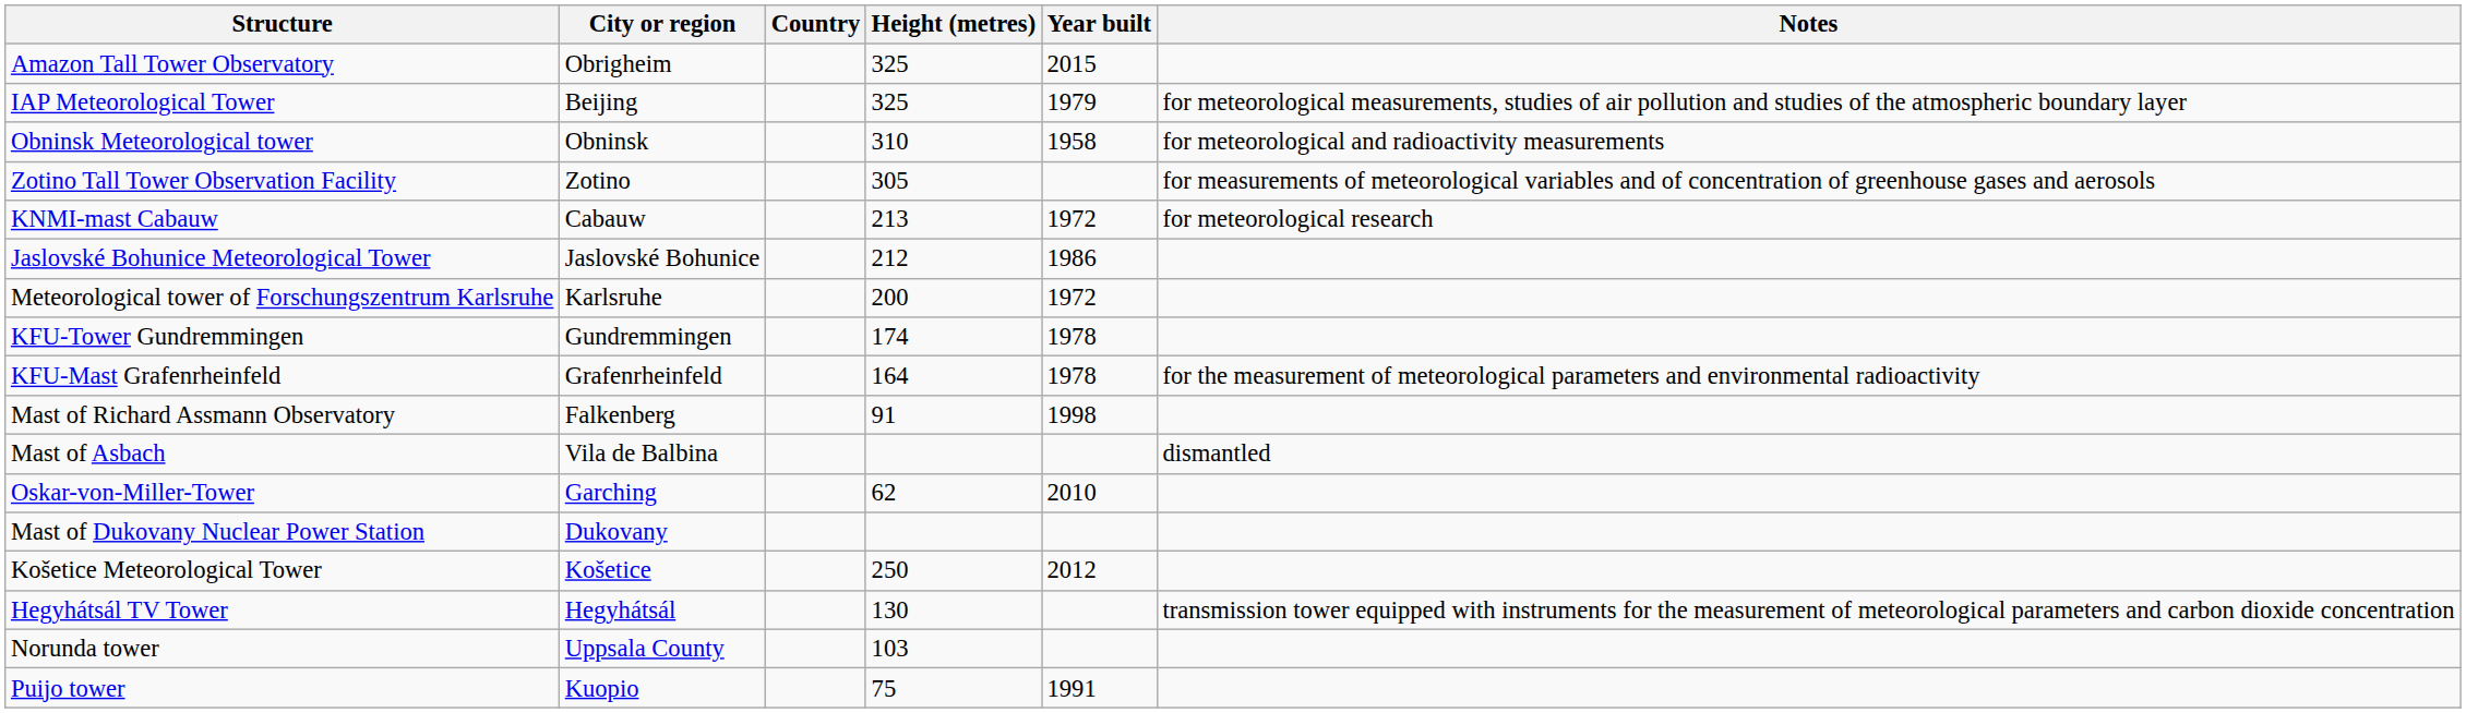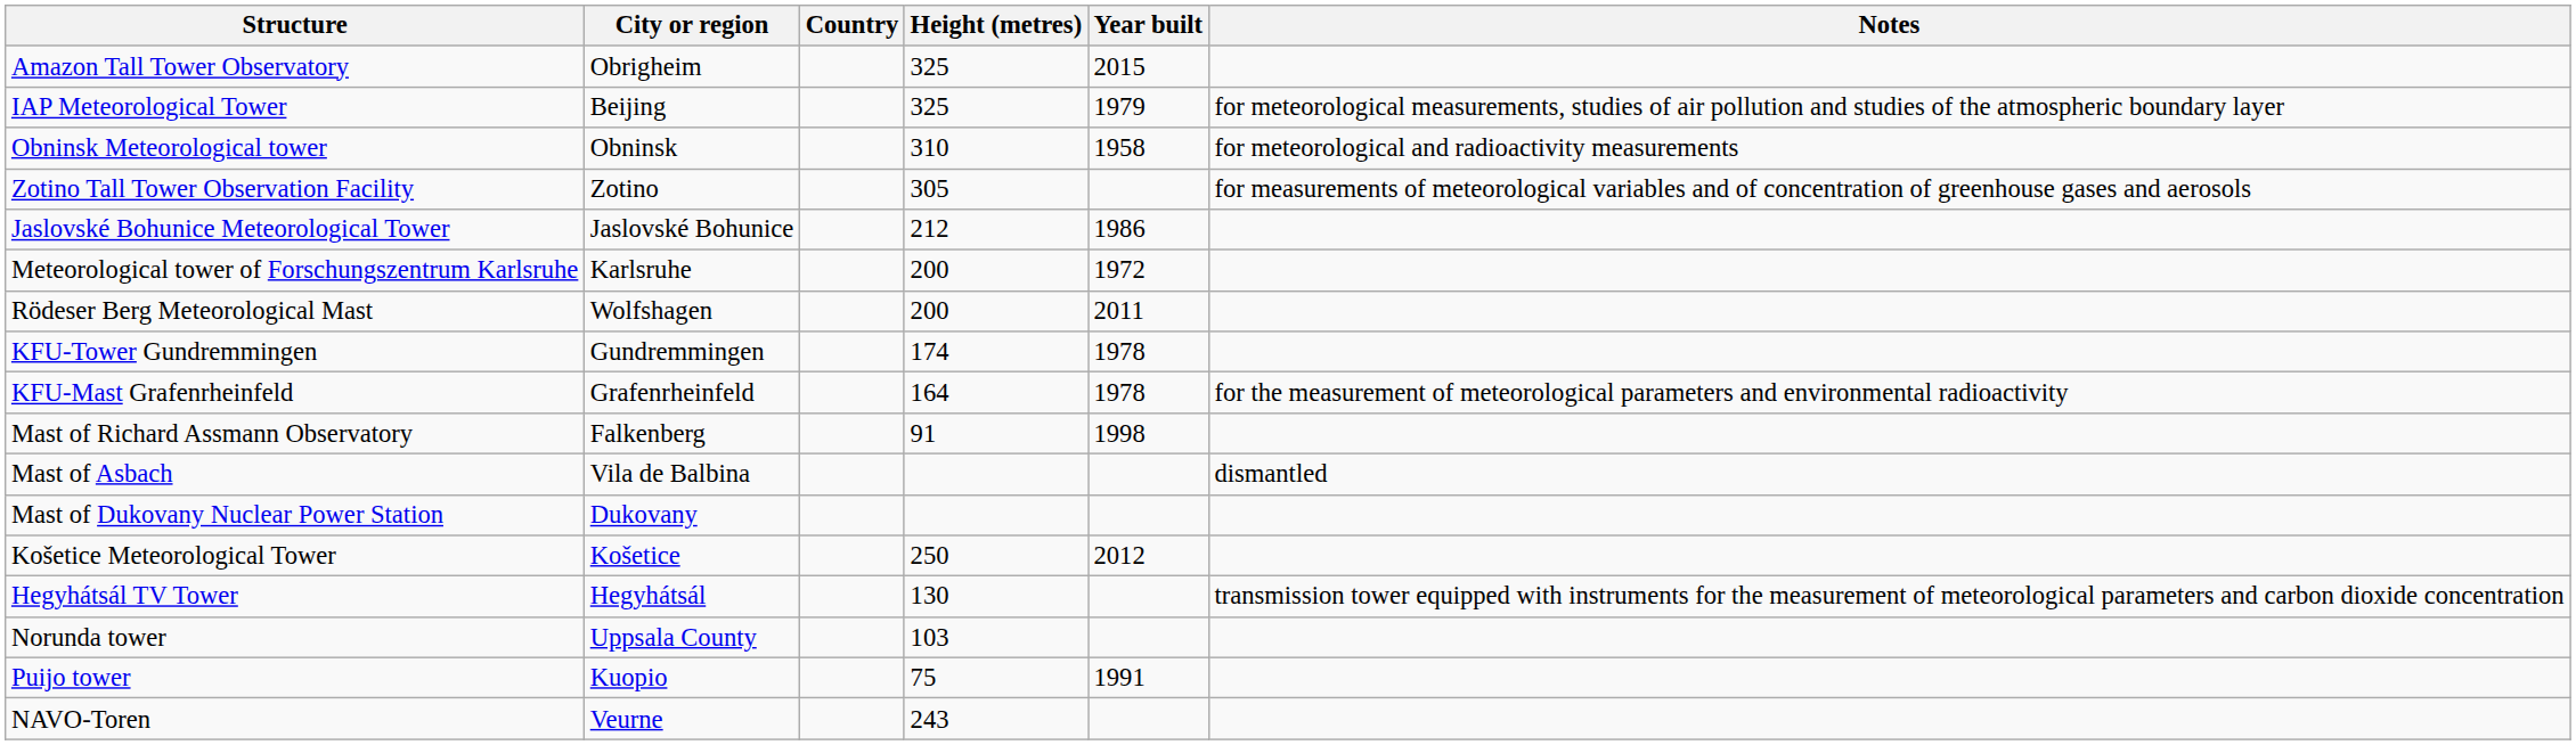 <table class="sortable wikitable plainrowheaders">
 <tr style="background:#ececec;">
 <th>Structure</th>
 <th>City or region</th>
 <th>Country</th>
 <th>Height (metres)</th>
 <th>Year built</th>
 <th scope="col" class="unsortable">Notes</th>
 </tr>
 <tr>
 <td><a href='#'>Amazon Tall Tower Observatory</a></td>
 <td>Obrigheim</td>
 <td></td>
 <td>325</td>
 <td>2015</td>
 <td></td>
 </tr>
 <tr>
 <td><a href='#'>IAP Meteorological Tower</a></td>
 <td>Beijing</td>
 <td></td>
 <td>325</td>
 <td>1979</td>
 <td>for meteorological measurements, studies of air pollution and studies of the atmospheric boundary layer</td>
 </tr>
 <tr>
 <td><a href='#'>Obninsk Meteorological tower</a></td>
 <td>Obninsk</td>
 <td></td>
 <td>310</td>
 <td>1958</td>
 <td>for meteorological and radioactivity measurements</td>
 </tr>
 <tr>
 <td><a href='#'>Zotino Tall Tower Observation Facility</a></td>
 <td>Zotino</td>
 <td></td>
 <td>305</td>
 <td></td>
 <td>for measurements of meteorological variables and of concentration of greenhouse gases and aerosols</td>
 </tr>
 <tr>
-<td><a href='#'>KNMI-mast Cabauw</a></td>
-<td>Cabauw</td>
-<td></td>
-<td>213</td>
-<td>1972</td>
-<td>for meteorological research</td>
-</tr>
-<tr>
 <td><a href='#'>Jaslovské Bohunice Meteorological Tower</a></td>
 <td>Jaslovské Bohunice</td>
 <td></td>
 <td>212</td>
 <td>1986</td>
 <td></td>
 </tr>
 <tr>
 <td>Meteorological tower of <a href='#'>Forschungszentrum Karlsruhe</a></td>
 <td>Karlsruhe</td>
 <td></td>
 <td>200</td>
 <td>1972</td>
+<td></td>
+</tr>
+<tr>
+<td>Rödeser Berg Meteorological Mast</td>
+<td>Wolfshagen</td>
+<td></td>
+<td>200</td>
+<td>2011</td>
 <td></td>
 </tr>
 <tr>
 <td><a href='#'>KFU-Tower</a> Gundremmingen</td>
 <td>Gundremmingen</td>
 <td></td>
 <td>174</td>
 <td>1978</td>
 <td></td>
 </tr>
 <tr>
 <td><a href='#'>KFU-Mast</a> Grafenrheinfeld</td>
 <td>Grafenrheinfeld</td>
 <td></td>
 <td>164</td>
 <td>1978</td>
 <td>for the measurement of meteorological parameters and environmental radioactivity</td>
 </tr>
 <tr>
 <td>Mast of Richard Assmann Observatory</td>
 <td>Falkenberg</td>
 <td></td>
 <td>91</td>
 <td>1998</td>
 <td></td>
 </tr>
 <tr>
 <td>Mast of <a href='#'>Asbach</a></td>
 <td>Vila de Balbina</td>
 <td></td>
 <td></td>
 <td></td>
 <td>dismantled</td>
-</tr>
-<tr>
-<td><a href='#'>Oskar-von-Miller-Tower</a></td>
-<td><a href='#'>Garching</a></td>
-<td></td>
-<td>62</td>
-<td>2010</td>
-<td></td>
 </tr>
 <tr>
 <td>Mast of <a href='#'>Dukovany Nuclear Power Station</a></td>
 <td><a href='#'>Dukovany</a></td>
 <td></td>
 <td></td>
 <td></td>
 <td></td>
 </tr>
 <tr>
 <td>Košetice Meteorological Tower</td>
 <td><a href='#'>Košetice</a></td>
 <td></td>
 <td>250</td>
 <td>2012</td>
 <td></td>
 </tr>
 <tr>
 <td><a href='#'>Hegyhátsál TV Tower</a></td>
 <td><a href='#'>Hegyhátsál</a></td>
 <td></td>
 <td>130</td>
 <td></td>
 <td>transmission tower equipped with instruments for the measurement of meteorological parameters and carbon dioxide concentration</td>
 </tr>
 <tr>
 <td>Norunda tower</td>
 <td><a href='#'>Uppsala County</a></td>
 <td></td>
 <td>103</td>
 <td></td>
 <td></td>
 </tr>
 <tr>
 <td><a href='#'>Puijo tower</a></td>
 <td><a href='#'>Kuopio</a></td>
 <td></td>
 <td>75</td>
 <td>1991</td>
 <td></td>
 </tr>
+<tr>
+<td>NAVO-Toren</td>
+<td><a href='#'>Veurne</a></td>
+<td></td>
+<td>243</td>
+<td></td>
+<td></td>
+</tr>
 </table>
